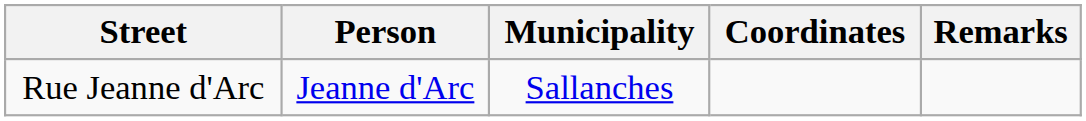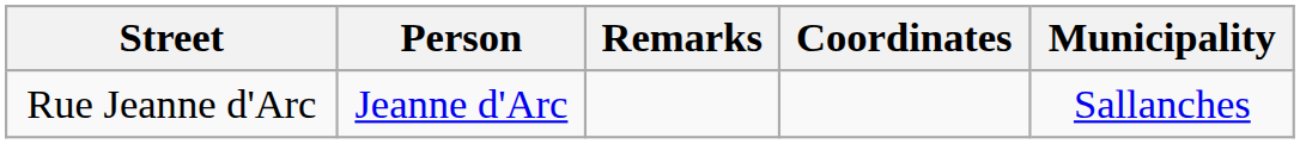 <table class="wikitable sortable" style="text-align:center; width:80%;">
 <tr>
 <th>Street</th>
 <th>Person</th>
+<th>Remarks</th>
+<th>Coordinates</th>
 <th>Municipality</th>
-<th>Coordinates</th>
-<th>Remarks</th>
 </tr>
 <tr>
 <td>Rue Jeanne d'Arc</td>
 <td><a href='#'>Jeanne d'Arc</a></td>
-<td><a href='#'>Sallanches</a></td>
 <td></td>
 <td></td>
+<td><a href='#'>Sallanches</a></td>
 </tr>
 </table>
